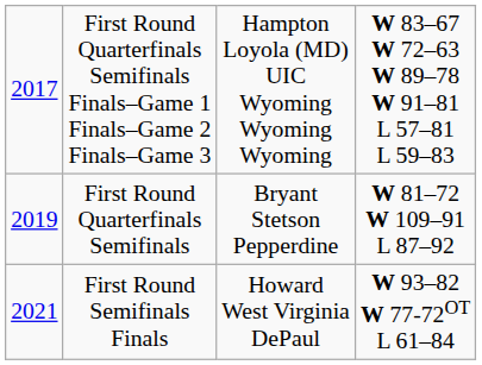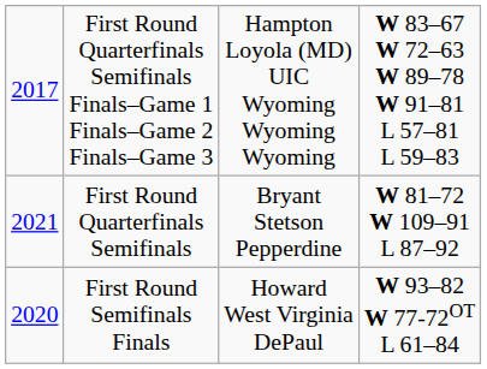 <table class="wikitable">
 <tr align="center">
 <td><a href='#'>2017</a></td>
 <td>First Round<br>Quarterfinals<br>Semifinals<br>Finals–Game 1<br>Finals–Game 2<br>Finals–Game 3</td>
 <td>Hampton<br>Loyola (MD)<br>UIC<br>Wyoming<br>Wyoming<br>Wyoming</td>
 <td><strong>W</strong> 83–67<br><strong>W</strong> 72–63<br><strong>W</strong> 89–78<br><strong>W</strong> 91–81<br>L 57–81<br>L 59–83</td>
 </tr>
 <tr align="center">
-<td><a href='#'>2019</a></td>
+<td><a href='#'>2021</a></td>
 <td>First Round<br>Quarterfinals<br>Semifinals</td>
 <td>Bryant<br>Stetson<br>Pepperdine</td>
 <td><strong>W</strong> 81–72<br><strong>W</strong> 109–91<br>L 87–92</td>
 </tr>
 <tr align="center">
-<td><a href='#'>2021</a></td>
+<td><a href='#'>2020</a></td>
 <td>First Round<br>Semifinals<br>Finals</td>
 <td>Howard<br>West Virginia<br>DePaul</td>
 <td><strong>W</strong> 93–82<br><strong>W</strong> 77-72<sup>OT</sup><br>L 61–84</td>
 </tr>
 </table>
